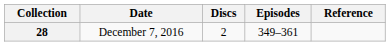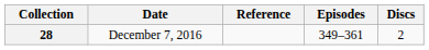 <table class="wikitable" style="text-align: center; width: 60%;">
 <tr>
 <th scope="col" 175px;>Collection</th>
 <th scope="col" 125px;>Date</th>
+<th scope="col">Reference</th>
+<th scope="col">Episodes</th>
 <th scope="col">Discs</th>
-<th scope="col">Episodes</th>
-<th scope="col">Reference</th>
 </tr>
 <tr>
 <th scope="row">28</th>
 <td>December 7, 2016</td>
+<td></td>
+<td>349–361</td>
 <td>2</td>
-<td>349–361</td>
-<td></td>
 </tr>
 </table>
